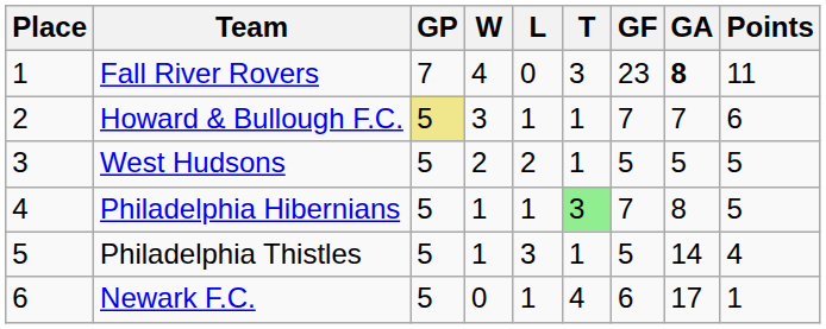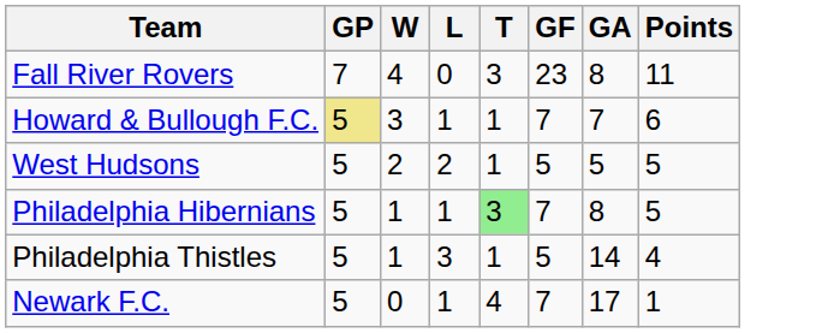 <table class="wikitable">
 <tr>
-<th>Place</th>
 <th width="170">Team</th>
 <th width="20">GP</th>
 <th width="20">W</th>
 <th width="20">L</th>
 <th width="20">T</th>
 <th width="20">GF</th>
 <th width="20">GA</th>
 <th>Points</th>
 </tr>
 <tr>
-<td>1</td>
 <td><a href='#'>Fall River Rovers</a></td>
 <td>7</td>
 <td>4</td>
 <td>0</td>
 <td>3</td>
 <td>23</td>
-<td><strong>8</strong></td>
+<td>8</td>
 <td>11</td>
 </tr>
 <tr>
-<td>2</td>
 <td><a href='#'>Howard & Bullough F.C.</a></td>
 <td style="background: khaki;">5</td>
 <td>3</td>
 <td>1</td>
 <td>1</td>
 <td>7</td>
 <td>7</td>
 <td>6</td>
 </tr>
 <tr>
-<td>3</td>
 <td><a href='#'>West Hudsons</a></td>
 <td>5</td>
 <td>2</td>
 <td>2</td>
 <td>1</td>
 <td>5</td>
 <td>5</td>
 <td>5</td>
 </tr>
 <tr>
-<td>4</td>
 <td><a href='#'>Philadelphia Hibernians</a></td>
 <td>5</td>
 <td>1</td>
 <td>1</td>
 <td style="background: lightgreen;">3</td>
 <td>7</td>
 <td>8</td>
 <td>5</td>
 </tr>
 <tr>
-<td>5</td>
 <td>Philadelphia Thistles</td>
 <td>5</td>
 <td>1</td>
 <td>3</td>
 <td>1</td>
 <td>5</td>
 <td>14</td>
 <td>4</td>
 </tr>
 <tr>
-<td>6</td>
 <td><a href='#'>Newark F.C.</a></td>
 <td>5</td>
 <td>0</td>
 <td>1</td>
 <td>4</td>
-<td>6</td>
+<td>7</td>
 <td>17</td>
 <td>1</td>
 </tr>
 </table>
